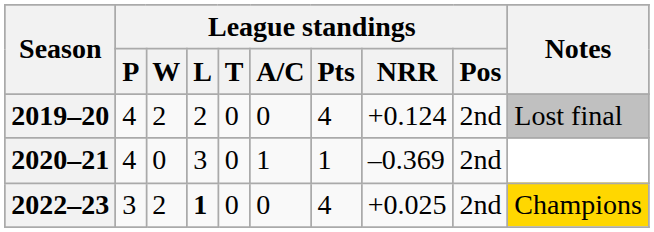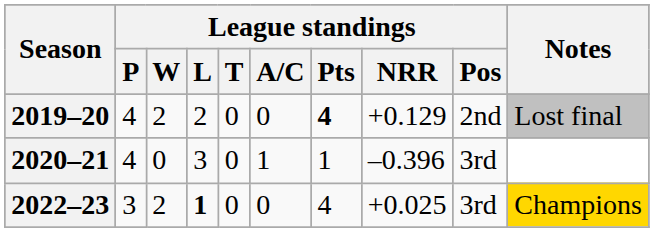 <table class="wikitable sortable">
 <tr>
 <th scope="col" rowspan="2">Season</th>
 <th scope="col" colspan="8">League standings</th>
 <th scope="col" rowspan="2">Notes</th>
 </tr>
 <tr>
 <th scope="col">P</th>
 <th scope="col">W</th>
 <th scope="col">L</th>
 <th scope="col">T</th>
 <th scope="col">A/C</th>
 <th scope="col">Pts</th>
 <th scope="col">NRR</th>
 <th scope="col">Pos</th>
 </tr>
 <tr>
 <th scope="row">2019–20</th>
 <td>4</td>
 <td>2</td>
 <td>2</td>
 <td>0</td>
 <td>0</td>
-<td>4</td>
-<td>+0.124</td>
+<td><strong>4</strong></td>
+<td>+0.129</td>
 <td>2nd</td>
 <td style="background: silver;">Lost final</td>
 </tr>
 <tr>
 <th scope="row">2020–21</th>
 <td>4</td>
 <td>0</td>
 <td>3</td>
 <td>0</td>
 <td>1</td>
 <td>1</td>
-<td>–0.369</td>
-<td>2nd</td>
+<td>–0.396</td>
+<td>3rd</td>
 <td style="background: white;"></td>
 </tr>
 <tr>
 <th scope="row">2022–23</th>
 <td>3</td>
 <td>2</td>
 <td><strong>1</strong></td>
 <td>0</td>
 <td>0</td>
 <td>4</td>
 <td>+0.025</td>
-<td>2nd</td>
+<td>3rd</td>
 <td style="background: gold;">Champions</td>
 </tr>
 </table>
